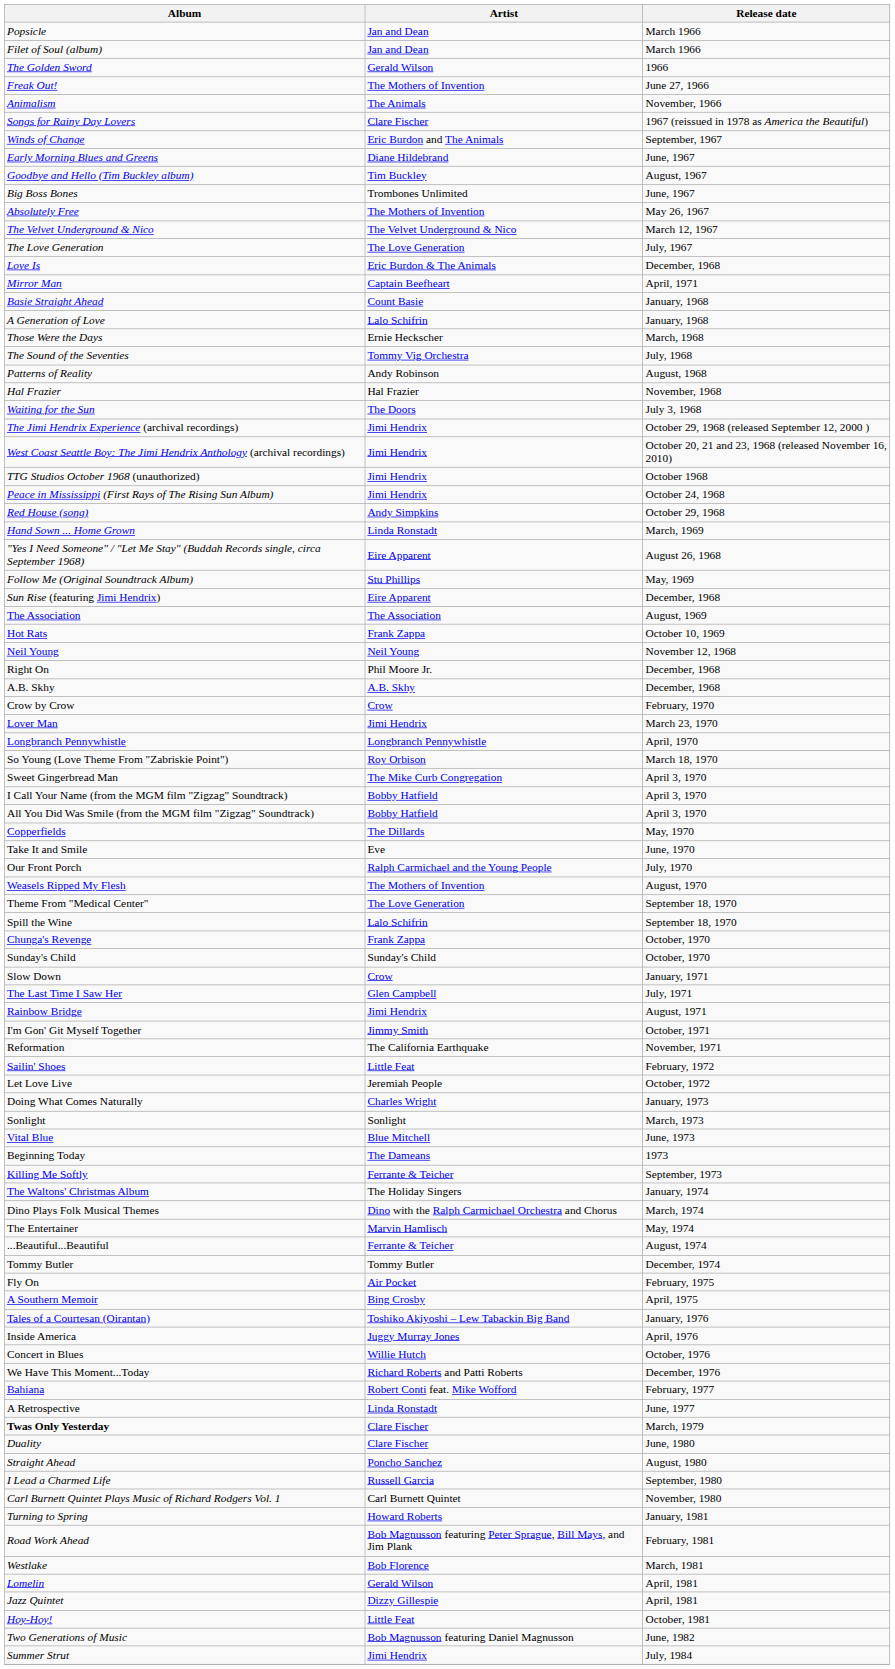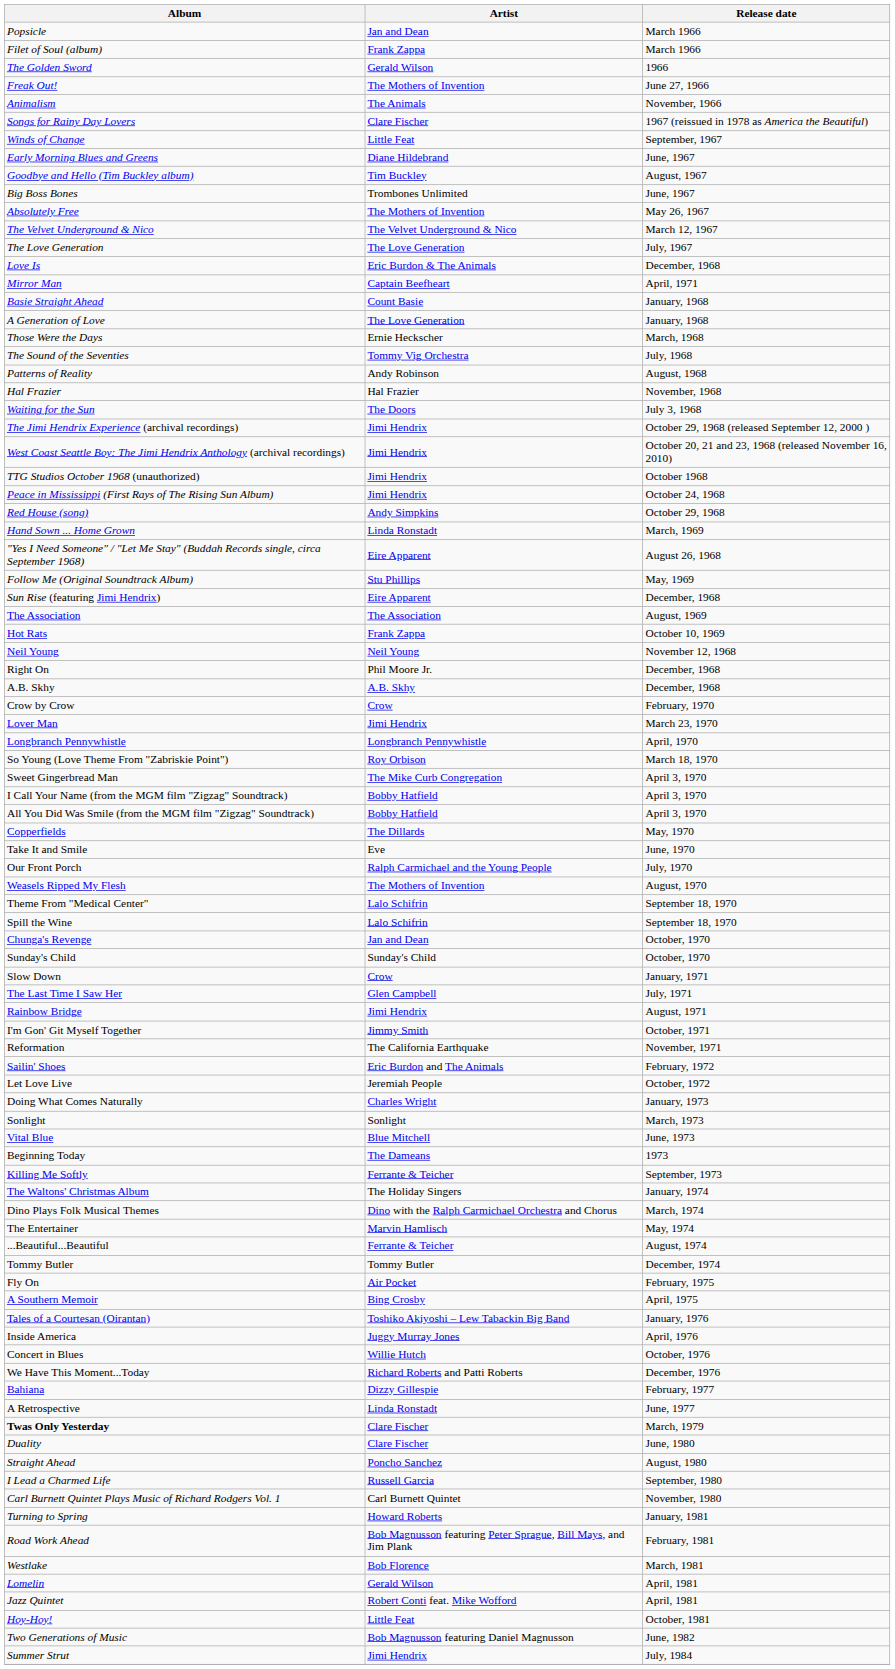 <table class="wikitable">
 <tr>
 <th>Album</th>
 <th>Artist</th>
 <th>Release date</th>
 </tr>
 <tr>
 <td><em>Popsicle</em></td>
 <td><a href='#'>Jan and Dean</a></td>
 <td>March 1966</td>
 </tr>
 <tr>
 <td><em>Filet of Soul (album)</em></td>
-<td><a href='#'>Jan and Dean</a></td>
+<td><a href='#'>Frank Zappa</a></td>
 <td>March 1966</td>
 </tr>
 <tr>
 <td><em><a href='#'>The Golden Sword</a></em></td>
 <td><a href='#'>Gerald Wilson</a></td>
 <td>1966</td>
 </tr>
 <tr>
 <td><em><a href='#'>Freak Out!</a></em></td>
 <td><a href='#'>The Mothers of Invention</a></td>
 <td>June 27, 1966</td>
 </tr>
 <tr>
 <td><em><a href='#'>Animalism</a></em></td>
 <td><a href='#'>The Animals</a></td>
 <td>November, 1966</td>
 </tr>
 <tr>
 <td><em><a href='#'>Songs for Rainy Day Lovers</a></em></td>
 <td><a href='#'>Clare Fischer</a></td>
 <td>1967 (reissued in 1978 as <em>America the Beautiful</em>)</td>
 </tr>
 <tr>
 <td><em><a href='#'>Winds of Change</a></em></td>
-<td><a href='#'>Eric Burdon</a> and <a href='#'>The Animals</a></td>
+<td><a href='#'>Little Feat</a></td>
 <td>September, 1967</td>
 </tr>
 <tr>
 <td><em><a href='#'>Early Morning Blues and Greens</a></em></td>
 <td><a href='#'>Diane Hildebrand</a></td>
 <td>June, 1967</td>
 </tr>
 <tr>
 <td><em><a href='#'>Goodbye and Hello (Tim Buckley album)</a></em></td>
 <td><a href='#'>Tim Buckley</a></td>
 <td>August, 1967</td>
 </tr>
 <tr>
 <td><em>Big Boss Bones</em></td>
 <td>Trombones Unlimited</td>
 <td>June, 1967</td>
 </tr>
 <tr>
 <td><em><a href='#'>Absolutely Free</a></em></td>
 <td><a href='#'>The Mothers of Invention</a></td>
 <td>May 26, 1967</td>
 </tr>
 <tr>
 <td><em><a href='#'>The Velvet Underground & Nico</a></em></td>
 <td><a href='#'>The Velvet Underground & Nico</a></td>
 <td>March 12, 1967</td>
 </tr>
 <tr>
 <td><em>The Love Generation</em></td>
 <td><a href='#'>The Love Generation</a></td>
 <td>July, 1967</td>
 </tr>
 <tr>
 <td><em><a href='#'>Love Is</a></em></td>
 <td><a href='#'>Eric Burdon & The Animals</a></td>
 <td>December, 1968</td>
 </tr>
 <tr>
 <td><em><a href='#'>Mirror Man</a></em></td>
 <td><a href='#'>Captain Beefheart</a></td>
 <td>April, 1971</td>
 </tr>
 <tr>
 <td><em><a href='#'>Basie Straight Ahead</a></em></td>
 <td><a href='#'>Count Basie</a></td>
 <td>January, 1968</td>
 </tr>
 <tr>
 <td><em>A Generation of Love</em></td>
-<td><a href='#'>Lalo Schifrin</a></td>
+<td><a href='#'>The Love Generation</a></td>
 <td>January, 1968</td>
 </tr>
 <tr>
 <td><em>Those Were the Days</em></td>
 <td>Ernie Heckscher</td>
 <td>March, 1968</td>
 </tr>
 <tr>
 <td><em>The Sound of the Seventies</em></td>
 <td><a href='#'>Tommy Vig Orchestra</a></td>
 <td>July, 1968</td>
 </tr>
 <tr>
 <td><em>Patterns of Reality</em></td>
 <td>Andy Robinson</td>
 <td>August, 1968</td>
 </tr>
 <tr>
 <td><em>Hal Frazier</em></td>
 <td>Hal Frazier</td>
 <td>November, 1968</td>
 </tr>
 <tr>
 <td><em><a href='#'>Waiting for the Sun</a></em></td>
 <td><a href='#'>The Doors</a></td>
 <td>July 3, 1968</td>
 </tr>
 <tr>
 <td><em><a href='#'>The Jimi Hendrix Experience</a></em> (archival recordings)</td>
 <td><a href='#'>Jimi Hendrix</a></td>
 <td>October 29, 1968 (released September 12, 2000 )</td>
 </tr>
 <tr>
 <td><em><a href='#'>West Coast Seattle Boy: The Jimi Hendrix Anthology</a></em> (archival recordings)</td>
 <td><a href='#'>Jimi Hendrix</a></td>
 <td>October 20, 21 and 23, 1968 (released November 16, 2010)</td>
 </tr>
 <tr>
 <td><em>TTG Studios October 1968</em> (unauthorized)</td>
 <td><a href='#'>Jimi Hendrix</a></td>
 <td>October 1968</td>
 </tr>
 <tr>
 <td><em><a href='#'>Peace in Mississippi</a> (First Rays of The Rising Sun Album)</em></td>
 <td><a href='#'>Jimi Hendrix</a></td>
 <td>October 24, 1968</td>
 </tr>
 <tr>
 <td><em><a href='#'>Red House (song)</a></em></td>
 <td><a href='#'>Andy Simpkins</a></td>
 <td>October 29, 1968</td>
 </tr>
 <tr>
 <td><em><a href='#'>Hand Sown ... Home Grown</a></em></td>
 <td><a href='#'>Linda Ronstadt</a></td>
 <td>March, 1969</td>
 </tr>
 <tr>
 <td><em>"Yes I Need Someone" / "Let Me Stay" (Buddah Records single, circa September 1968)</em></td>
 <td><a href='#'>Eire Apparent</a></td>
 <td>August 26, 1968</td>
 </tr>
 <tr>
 <td><em>Follow Me (Original Soundtrack Album)</em></td>
 <td><a href='#'>Stu Phillips</a></td>
 <td>May, 1969</td>
 </tr>
 <tr>
 <td><em>Sun Rise</em> (featuring <a href='#'>Jimi Hendrix</a>)<em></td>
 <td><a href='#'>Eire Apparent</a></td>
 <td>December, 1968</td>
 </tr>
 <tr>
 <td></em><a href='#'>The Association</a><em></td>
 <td><a href='#'>The Association</a></td>
 <td>August, 1969</td>
 </tr>
 <tr>
 <td></em><a href='#'>Hot Rats</a><em></td>
 <td><a href='#'>Frank Zappa</a></td>
 <td>October 10, 1969</td>
 </tr>
 <tr>
 <td></em><a href='#'>Neil Young</a><em></td>
 <td><a href='#'>Neil Young</a></td>
 <td>November 12, 1968</td>
 </tr>
 <tr>
 <td></em>Right On<em></td>
 <td>Phil Moore Jr.</td>
 <td>December, 1968</td>
 </tr>
 <tr>
 <td></em>A.B. Skhy<em></td>
 <td><a href='#'>A.B. Skhy</a></td>
 <td>December, 1968</td>
 </tr>
 <tr>
 <td></em>Crow by Crow<em></td>
 <td><a href='#'>Crow</a></td>
 <td>February, 1970</td>
 </tr>
 <tr>
 <td></em><a href='#'>Lover Man</a><em></td>
 <td><a href='#'>Jimi Hendrix</a></td>
 <td>March 23, 1970</td>
 </tr>
 <tr>
 <td></em><a href='#'>Longbranch Pennywhistle</a><em></td>
 <td><a href='#'>Longbranch Pennywhistle</a></td>
 <td>April, 1970</td>
 </tr>
 <tr>
 <td></em>So Young (Love Theme From "Zabriskie Point")<em></td>
 <td><a href='#'>Roy Orbison</a></td>
 <td>March 18, 1970</td>
 </tr>
 <tr>
 <td></em>Sweet Gingerbread Man<em></td>
 <td><a href='#'>The Mike Curb Congregation</a></td>
 <td>April 3, 1970</td>
 </tr>
 <tr>
 <td></em>I Call Your Name (from the MGM film "Zigzag" Soundtrack)<em></td>
 <td><a href='#'>Bobby Hatfield</a></td>
 <td>April 3, 1970</td>
 </tr>
 <tr>
 <td></em>All You Did Was Smile (from the MGM film "Zigzag" Soundtrack)<em></td>
 <td><a href='#'>Bobby Hatfield</a></td>
 <td>April 3, 1970</td>
 </tr>
 <tr>
 <td></em><a href='#'>Copperfields</a><em></td>
 <td><a href='#'>The Dillards</a></td>
 <td>May, 1970</td>
 </tr>
 <tr>
 <td></em>Take It and Smile<em></td>
 <td>Eve</td>
 <td>June, 1970</td>
 </tr>
 <tr>
 <td></em>Our Front Porch<em></td>
 <td><a href='#'>Ralph Carmichael and the Young People</a></td>
 <td>July, 1970</td>
 </tr>
 <tr>
 <td></em><a href='#'>Weasels Ripped My Flesh</a><em></td>
 <td><a href='#'>The Mothers of Invention</a></td>
 <td>August, 1970</td>
 </tr>
 <tr>
 <td></em>Theme From "Medical Center"<em></td>
-<td><a href='#'>The Love Generation</a></td>
+<td><a href='#'>Lalo Schifrin</a></td>
 <td>September 18, 1970</td>
 </tr>
 <tr>
 <td></em>Spill the Wine<em></td>
 <td><a href='#'>Lalo Schifrin</a></td>
 <td>September 18, 1970</td>
 </tr>
 <tr>
 <td></em><a href='#'>Chunga's Revenge</a><em></td>
-<td><a href='#'>Frank Zappa</a></td>
+<td><a href='#'>Jan and Dean</a></td>
 <td>October, 1970</td>
 </tr>
 <tr>
 <td></em>Sunday's Child<em></td>
 <td>Sunday's Child</td>
 <td>October, 1970</td>
 </tr>
 <tr>
 <td></em>Slow Down<em></td>
 <td><a href='#'>Crow</a></td>
 <td>January, 1971</td>
 </tr>
 <tr>
 <td></em><a href='#'>The Last Time I Saw Her</a><em></td>
 <td><a href='#'>Glen Campbell</a></td>
 <td>July, 1971</td>
 </tr>
 <tr>
 <td></em><a href='#'>Rainbow Bridge</a><em></td>
 <td><a href='#'>Jimi Hendrix</a></td>
 <td>August, 1971</td>
 </tr>
 <tr>
 <td></em>I'm Gon' Git Myself Together<em></td>
 <td><a href='#'>Jimmy Smith</a></td>
 <td>October, 1971</td>
 </tr>
 <tr>
 <td></em>Reformation<em></td>
 <td>The California Earthquake</td>
 <td>November, 1971</td>
 </tr>
 <tr>
 <td></em><a href='#'>Sailin' Shoes</a><em></td>
-<td><a href='#'>Little Feat</a></td>
+<td><a href='#'>Eric Burdon</a> and <a href='#'>The Animals</a></td>
 <td>February, 1972</td>
 </tr>
 <tr>
 <td></em>Let Love Live<em></td>
 <td>Jeremiah People</td>
 <td>October, 1972</td>
 </tr>
 <tr>
 <td></em>Doing What Comes Naturally<em></td>
 <td><a href='#'>Charles Wright</a></td>
 <td>January, 1973</td>
 </tr>
 <tr>
 <td></em>Sonlight<em></td>
 <td>Sonlight</td>
 <td>March, 1973</td>
 </tr>
 <tr>
 <td></em><a href='#'>Vital Blue</a><em></td>
 <td><a href='#'>Blue Mitchell</a></td>
 <td>June, 1973</td>
 </tr>
 <tr>
 <td></em>Beginning Today<em></td>
 <td><a href='#'>The Dameans</a></td>
 <td>1973</td>
 </tr>
 <tr>
 <td></em><a href='#'>Killing Me Softly</a><em></td>
 <td><a href='#'>Ferrante & Teicher</a></td>
 <td>September, 1973</td>
 </tr>
 <tr>
 <td></em><a href='#'>The Waltons' Christmas Album</a><em></td>
 <td>The Holiday Singers</td>
 <td>January, 1974</td>
 </tr>
 <tr>
 <td></em>Dino Plays Folk Musical Themes<em></td>
 <td><a href='#'>Dino</a> with the <a href='#'>Ralph Carmichael Orchestra</a> and Chorus</td>
 <td>March, 1974</td>
 </tr>
 <tr>
 <td></em>The Entertainer<em></td>
 <td><a href='#'>Marvin Hamlisch</a></td>
 <td>May, 1974</td>
 </tr>
 <tr>
 <td></em>...Beautiful...Beautiful<em></td>
 <td><a href='#'>Ferrante & Teicher</a></td>
 <td>August, 1974</td>
 </tr>
 <tr>
 <td></em>Tommy Butler<em></td>
 <td>Tommy Butler</td>
 <td>December, 1974</td>
 </tr>
 <tr>
 <td></em>Fly On<em></td>
 <td><a href='#'>Air Pocket</a></td>
 <td>February, 1975</td>
 </tr>
 <tr>
 <td></em><a href='#'>A Southern Memoir</a><em></td>
 <td><a href='#'>Bing Crosby</a></td>
 <td>April, 1975</td>
 </tr>
 <tr>
 <td></em><a href='#'>Tales of a Courtesan (Oirantan)</a><em></td>
 <td><a href='#'>Toshiko Akiyoshi – Lew Tabackin Big Band</a></td>
 <td>January, 1976</td>
 </tr>
 <tr>
 <td></em>Inside America<em></td>
 <td><a href='#'>Juggy Murray Jones</a></td>
 <td>April, 1976</td>
 </tr>
 <tr>
 <td></em>Concert in Blues<em></td>
 <td><a href='#'>Willie Hutch</a></td>
 <td>October, 1976</td>
 </tr>
 <tr>
 <td></em>We Have This Moment...Today<em></td>
 <td><a href='#'>Richard Roberts</a> and Patti Roberts</td>
 <td>December, 1976</td>
 </tr>
 <tr>
 <td></em><a href='#'>Bahiana</a><em></td>
-<td><a href='#'>Robert Conti</a> feat. <a href='#'>Mike Wofford</a></td>
+<td><a href='#'>Dizzy Gillespie</a></td>
 <td>February, 1977</td>
 </tr>
 <tr>
 <td></em>A Retrospective<em></td>
 <td><a href='#'>Linda Ronstadt</a></td>
 <td>June, 1977</td>
 </tr>
 <tr>
 <td><strong>Twas Only Yesterday</em></td>
 <td><a href='#'>Clare Fischer</a></td>
 <td>March, 1979</td>
 </tr>
 <tr>
 <td><em>Duality</em></td>
 <td><a href='#'>Clare Fischer</a></td>
 <td>June, 1980</td>
 </tr>
 <tr>
 <td><em>Straight Ahead</em></td>
 <td><a href='#'>Poncho Sanchez</a></td>
 <td>August, 1980</td>
 </tr>
 <tr>
 <td><em>I Lead a Charmed Life</em></td>
 <td><a href='#'>Russell Garcia</a></td>
 <td>September, 1980</td>
 </tr>
 <tr>
 <td><em>Carl Burnett Quintet Plays Music of Richard Rodgers Vol. 1</em></td>
 <td>Carl Burnett Quintet</td>
 <td>November, 1980</td>
 </tr>
 <tr>
 <td><em>Turning to Spring</em></td>
 <td><a href='#'>Howard Roberts</a></td>
 <td>January, 1981</td>
 </tr>
 <tr>
 <td><em>Road Work Ahead</em></td>
 <td><a href='#'>Bob Magnusson</a> featuring <a href='#'>Peter Sprague</a>, <a href='#'>Bill Mays</a>, and Jim Plank</td>
 <td>February, 1981</td>
 </tr>
 <tr>
 <td><em>Westlake</em></td>
 <td><a href='#'>Bob Florence</a></td>
 <td>March, 1981</td>
 </tr>
 <tr>
 <td><em><a href='#'>Lomelin</a></em></td>
 <td><a href='#'>Gerald Wilson</a></td>
 <td>April, 1981</td>
 </tr>
 <tr>
 <td><em>Jazz Quintet</em></td>
-<td><a href='#'>Dizzy Gillespie</a></td>
+<td><a href='#'>Robert Conti</a> feat. <a href='#'>Mike Wofford</a></td>
 <td>April, 1981</td>
 </tr>
 <tr>
 <td><em><a href='#'>Hoy-Hoy!</a></em></td>
 <td><a href='#'>Little Feat</a></td>
 <td>October, 1981</td>
 </tr>
 <tr>
 <td><em>Two Generations of Music</em></td>
 <td><a href='#'>Bob Magnusson</a> featuring Daniel Magnusson</td>
 <td>June, 1982</td>
 </tr>
 <tr>
 <td><em>Summer Strut</em></td>
 <td><a href='#'>Jimi Hendrix</a></td>
 <td>July, 1984</td>
 </tr>
 <tr>
 </tr>
 </table>
